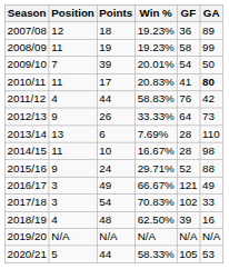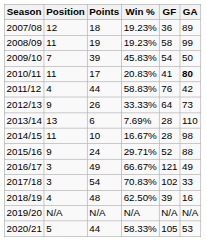 <table class="wikitable sortable">
 <tr>
 <th>Season</th>
 <th>Position</th>
 <th>Points</th>
 <th>Win %</th>
 <th>GF</th>
 <th>GA</th>
 </tr>
 <tr>
 <td>2007/08</td>
 <td>12</td>
 <td>18</td>
 <td>19.23%</td>
 <td>36</td>
 <td>89</td>
 </tr>
 <tr>
 <td>2008/09</td>
 <td>11</td>
 <td>19</td>
 <td>19.23%</td>
 <td>58</td>
 <td>99</td>
 </tr>
 <tr>
 <td>2009/10</td>
 <td>7</td>
 <td>39</td>
-<td>20.01%</td>
+<td>45.83%</td>
 <td>54</td>
 <td>50</td>
 </tr>
 <tr>
 <td>2010/11</td>
 <td>11</td>
 <td>17</td>
 <td>20.83%</td>
 <td>41</td>
 <td><strong>80</strong></td>
 </tr>
 <tr>
 <td>2011/12</td>
 <td>4</td>
 <td>44</td>
 <td>58.83%</td>
 <td>76</td>
 <td>42</td>
 </tr>
 <tr>
 <td>2012/13</td>
 <td>9</td>
 <td>26</td>
 <td>33.33%</td>
 <td>64</td>
 <td>73</td>
 </tr>
 <tr>
 <td>2013/14</td>
 <td>13</td>
 <td>6</td>
 <td>7.69%</td>
 <td>28</td>
 <td>110</td>
 </tr>
 <tr>
 <td>2014/15</td>
 <td>11</td>
 <td>10</td>
 <td>16.67%</td>
 <td>28</td>
 <td>98</td>
 </tr>
 <tr>
 <td>2015/16</td>
 <td>9</td>
 <td>24</td>
 <td>29.71%</td>
 <td>52</td>
 <td>88</td>
 </tr>
 <tr>
 <td>2016/17</td>
 <td>3</td>
 <td>49</td>
 <td>66.67%</td>
 <td>121</td>
 <td>49</td>
 </tr>
 <tr>
 <td>2017/18</td>
 <td>3</td>
 <td>54</td>
 <td>70.83%</td>
 <td>102</td>
 <td>33</td>
 </tr>
 <tr>
 <td>2018/19</td>
 <td>4</td>
 <td>48</td>
 <td>62.50%</td>
 <td>39</td>
 <td>16</td>
 </tr>
 <tr>
 <td>2019/20</td>
 <td>N/A</td>
 <td>N/A</td>
 <td>N/A</td>
 <td>N/A</td>
 <td>N/A</td>
 </tr>
 <tr>
 <td>2020/21</td>
 <td>5</td>
 <td>44</td>
 <td>58.33%</td>
 <td>105</td>
 <td>53</td>
 </tr>
 </table>
